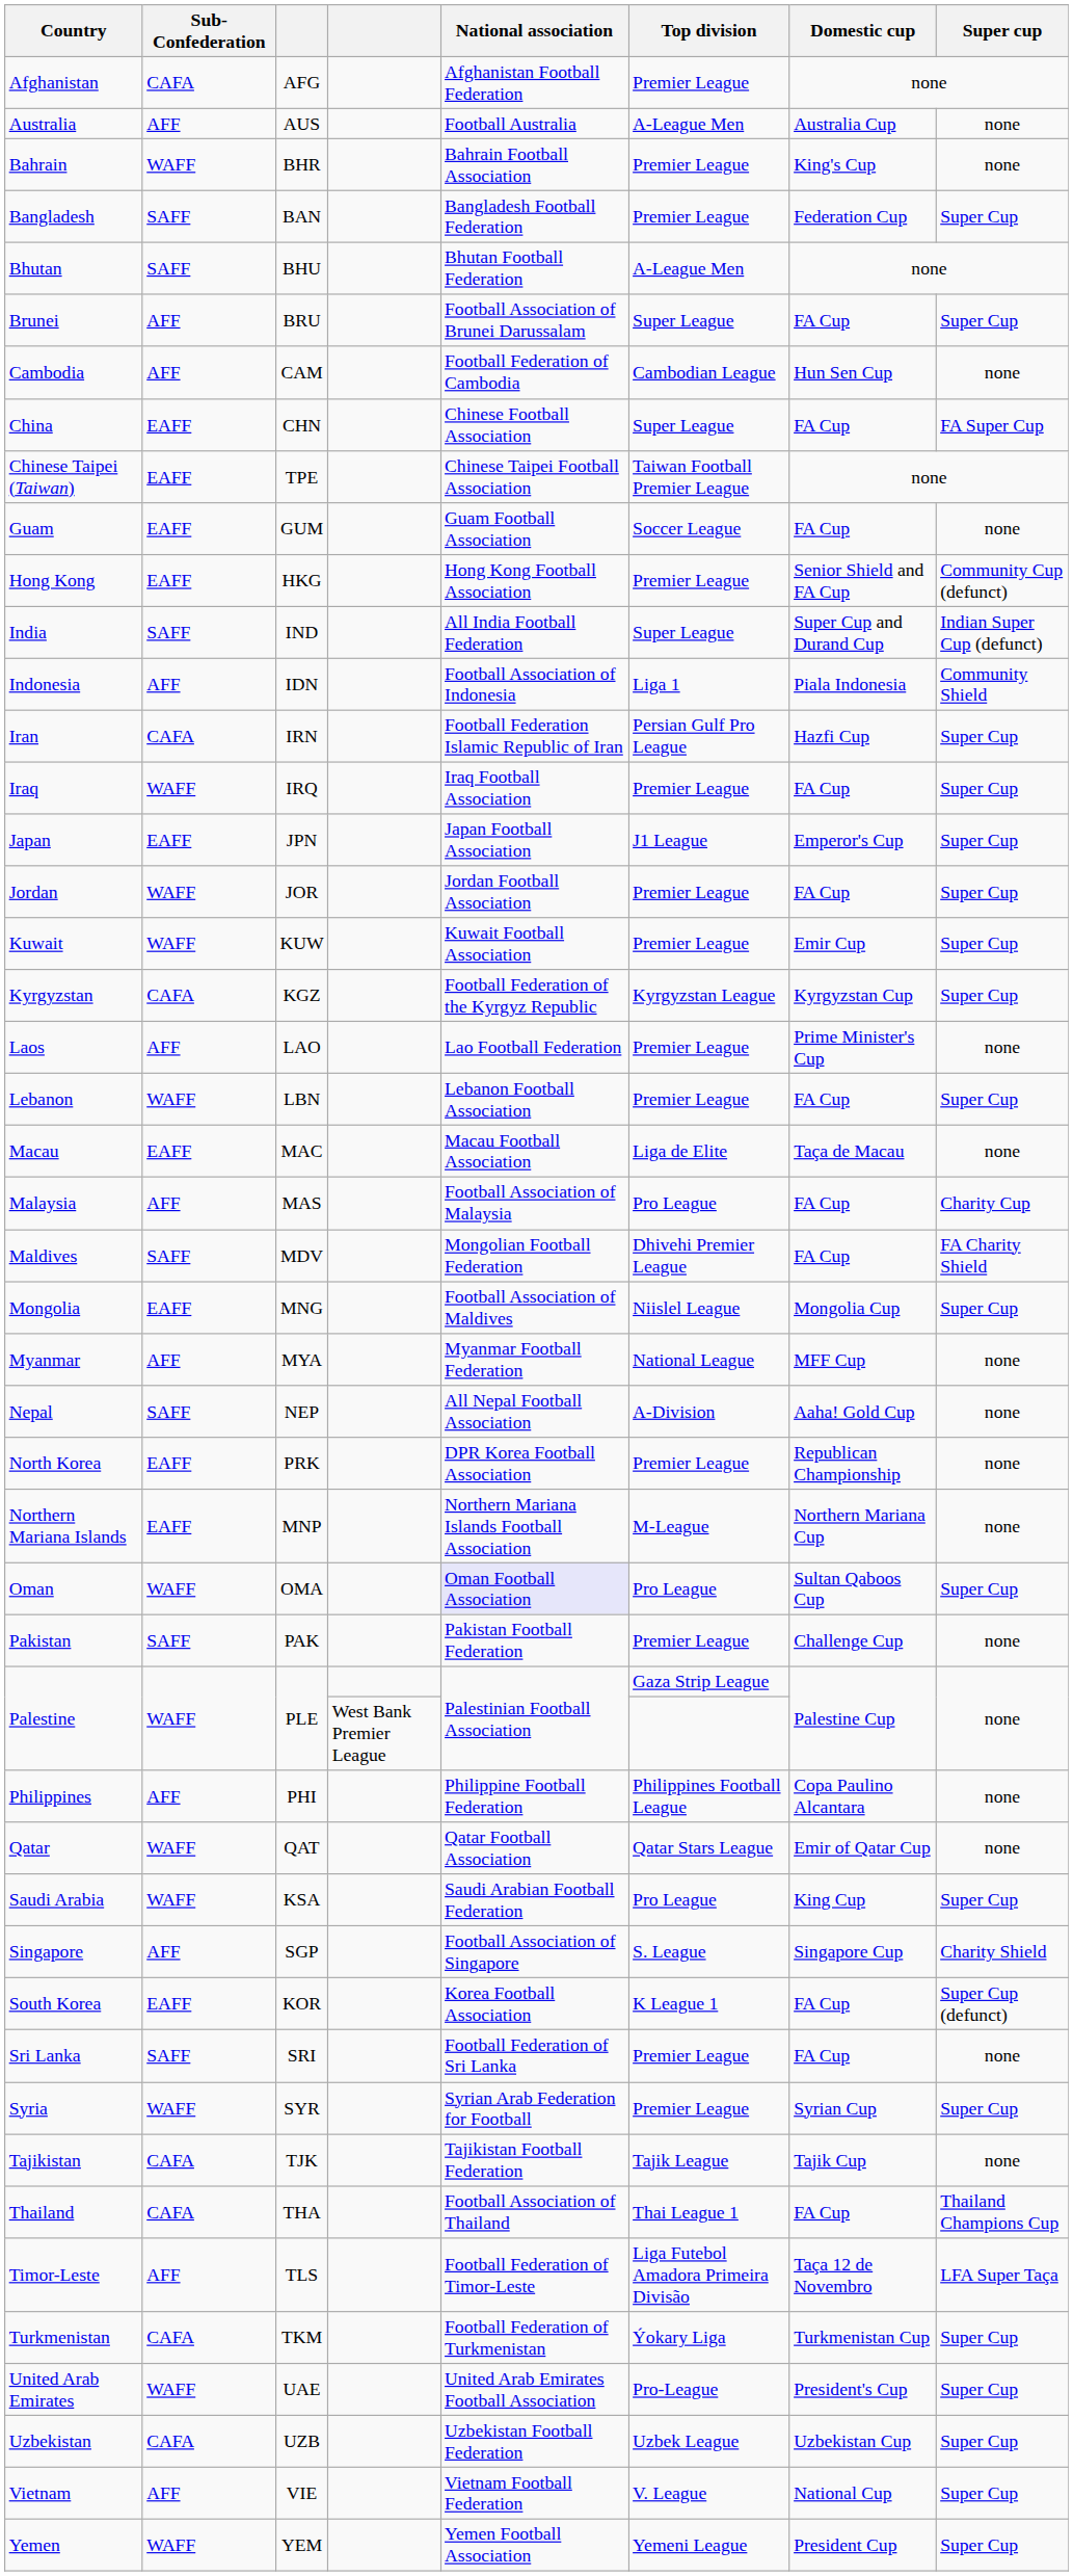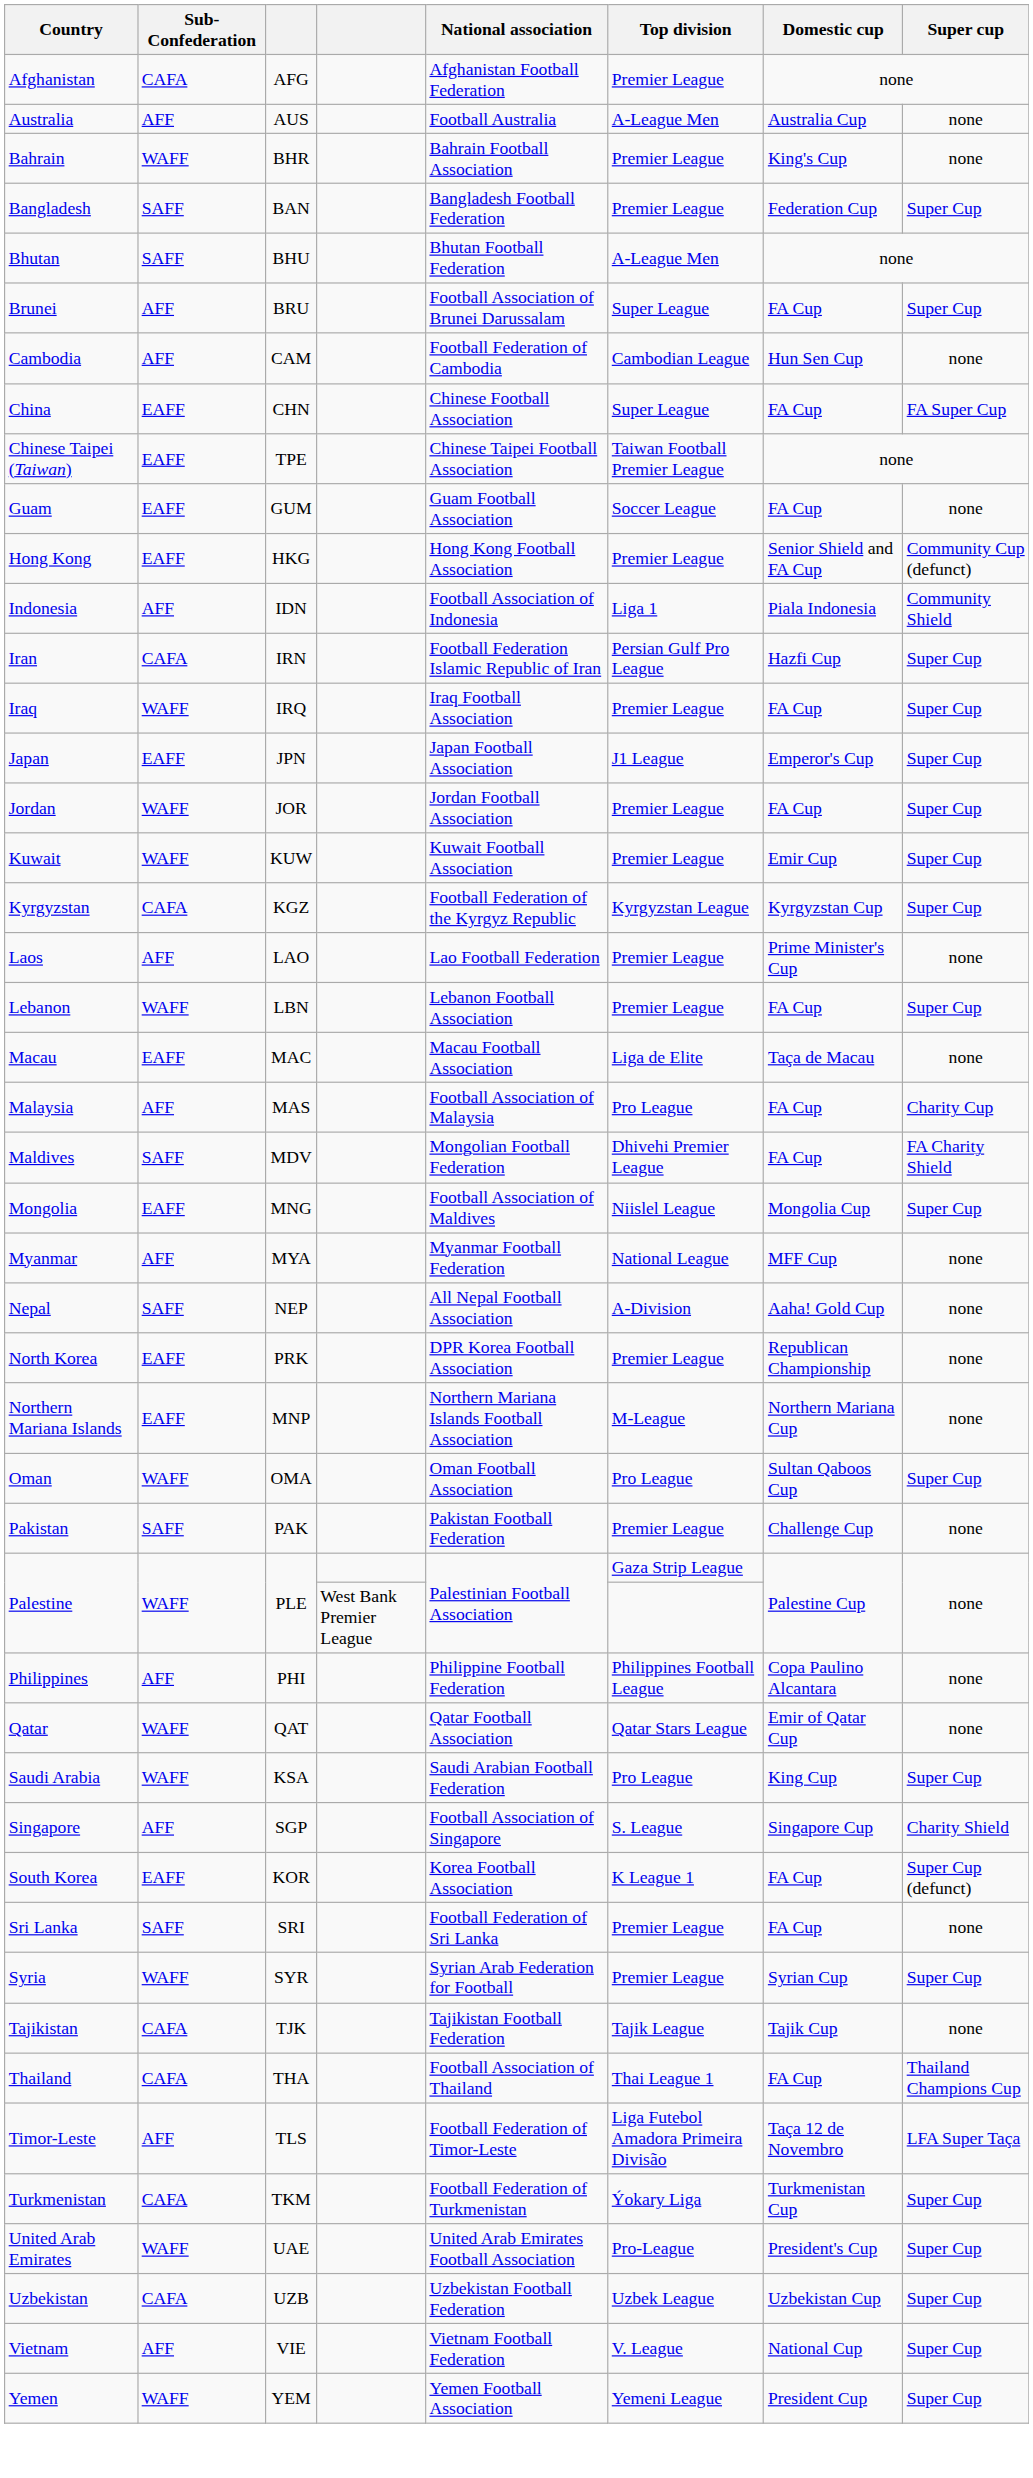 <table class="wikitable sortable" style="font-size: 95%; width: 100%;">
 <tr>
 <th scope="row">Country</th>
 <th>Sub-Confederation</th>
 <th scope="row"></th>
 <th scope="row"></th>
 <th scope="row">National association</th>
 <th scope="row">Top division</th>
 <th scope="row">Domestic cup</th>
 <th scope="row">Super cup</th>
 </tr>
 <tr>
 <td> <a href='#'>Afghanistan</a></td>
 <td><a href='#'>CAFA</a></td>
 <td align="center">AFG</td>
 <td></td>
 <td><a href='#'>Afghanistan Football Federation</a></td>
 <td><a href='#'>Premier League</a></td>
 <td align="center" colspan="2">none</td>
 </tr>
 <tr>
 <td> <a href='#'>Australia</a></td>
 <td><a href='#'>AFF</a></td>
 <td align="center">AUS</td>
 <td></td>
 <td><a href='#'>Football Australia</a></td>
 <td><a href='#'>A-League Men</a></td>
 <td><a href='#'>Australia Cup</a></td>
 <td align="center">none</td>
 </tr>
 <tr>
 <td> <a href='#'>Bahrain</a></td>
 <td><a href='#'>WAFF</a></td>
 <td align="center">BHR</td>
 <td></td>
 <td><a href='#'>Bahrain Football Association</a></td>
 <td><a href='#'>Premier League</a></td>
 <td><a href='#'>King's Cup</a></td>
 <td align="center">none</td>
 </tr>
 <tr>
 <td> <a href='#'>Bangladesh</a></td>
 <td><a href='#'>SAFF</a></td>
 <td align="center">BAN</td>
 <td></td>
 <td><a href='#'>Bangladesh Football Federation</a></td>
 <td><a href='#'>Premier League</a></td>
 <td><a href='#'>Federation Cup</a></td>
 <td><a href='#'>Super Cup</a></td>
 </tr>
 <tr>
 <td> <a href='#'>Bhutan</a></td>
 <td><a href='#'>SAFF</a></td>
 <td align="center">BHU</td>
 <td></td>
 <td><a href='#'>Bhutan Football Federation</a></td>
 <td><a href='#'>A-League Men</a></td>
 <td align="center" colspan="2">none</td>
 </tr>
 <tr>
 <td> <a href='#'>Brunei</a></td>
 <td><a href='#'>AFF</a></td>
 <td align="center">BRU</td>
 <td></td>
 <td><a href='#'>Football Association of Brunei Darussalam</a></td>
 <td><a href='#'>Super League</a></td>
 <td><a href='#'>FA Cup</a></td>
 <td><a href='#'>Super Cup</a></td>
 </tr>
 <tr>
 <td> <a href='#'>Cambodia</a></td>
 <td><a href='#'>AFF</a></td>
 <td align="center">CAM</td>
 <td></td>
 <td><a href='#'>Football Federation of Cambodia</a></td>
 <td><a href='#'>Cambodian League</a></td>
 <td><a href='#'>Hun Sen Cup</a></td>
 <td align="center">none</td>
 </tr>
 <tr>
 <td> <a href='#'>China</a></td>
 <td><a href='#'>EAFF</a></td>
 <td align="center">CHN</td>
 <td></td>
 <td><a href='#'>Chinese Football Association</a></td>
 <td><a href='#'>Super League</a></td>
 <td><a href='#'>FA Cup</a></td>
 <td><a href='#'>FA Super Cup</a></td>
 </tr>
 <tr>
 <td> <a href='#'>Chinese Taipei (<em>Taiwan</em>)</a></td>
 <td><a href='#'>EAFF</a></td>
 <td align="center">TPE</td>
 <td></td>
 <td><a href='#'>Chinese Taipei Football Association</a></td>
 <td><a href='#'>Taiwan Football Premier League</a></td>
 <td align="center" colspan="2">none</td>
 </tr>
 <tr>
 <td> <a href='#'>Guam</a></td>
 <td><a href='#'>EAFF</a></td>
 <td align="center">GUM</td>
 <td></td>
 <td><a href='#'>Guam Football Association</a></td>
 <td><a href='#'>Soccer League</a></td>
 <td><a href='#'>FA Cup</a></td>
 <td align="center">none</td>
 </tr>
 <tr>
 <td> <a href='#'>Hong Kong</a></td>
 <td><a href='#'>EAFF</a></td>
 <td align="center">HKG</td>
 <td></td>
 <td><a href='#'>Hong Kong Football Association</a></td>
 <td><a href='#'>Premier League</a></td>
 <td><a href='#'>Senior Shield</a> and <a href='#'>FA Cup</a></td>
 <td><a href='#'>Community Cup</a> (defunct)</td>
-</tr>
-<tr>
-<td> <a href='#'>India</a></td>
-<td><a href='#'>SAFF</a></td>
-<td align="center">IND</td>
-<td></td>
-<td><a href='#'>All India Football Federation</a></td>
-<td><a href='#'>Super League</a></td>
-<td><a href='#'>Super Cup</a> and <a href='#'>Durand Cup</a></td>
-<td><a href='#'>Indian Super Cup</a> (defunct)</td>
 </tr>
 <tr>
 <td> <a href='#'>Indonesia</a></td>
 <td><a href='#'>AFF</a></td>
 <td align="center">IDN</td>
 <td></td>
 <td><a href='#'>Football Association of Indonesia</a></td>
 <td><a href='#'>Liga 1</a></td>
 <td><a href='#'>Piala Indonesia</a></td>
 <td><a href='#'>Community Shield</a></td>
 </tr>
 <tr>
 <td> <a href='#'>Iran</a></td>
 <td><a href='#'>CAFA</a></td>
 <td align="center">IRN</td>
 <td></td>
 <td><a href='#'>Football Federation Islamic Republic of Iran</a></td>
 <td><a href='#'>Persian Gulf Pro League</a></td>
 <td><a href='#'>Hazfi Cup</a></td>
 <td><a href='#'>Super Cup</a></td>
 </tr>
 <tr>
 <td> <a href='#'>Iraq</a></td>
 <td><a href='#'>WAFF</a></td>
 <td align="center">IRQ</td>
 <td></td>
 <td><a href='#'>Iraq Football Association</a></td>
 <td><a href='#'>Premier League</a></td>
 <td><a href='#'>FA Cup</a></td>
 <td><a href='#'>Super Cup</a></td>
 </tr>
 <tr>
 <td> <a href='#'>Japan</a></td>
 <td><a href='#'>EAFF</a></td>
 <td align="center">JPN</td>
 <td></td>
 <td><a href='#'>Japan Football Association</a></td>
 <td><a href='#'>J1 League</a></td>
 <td><a href='#'>Emperor's Cup</a></td>
 <td><a href='#'>Super Cup</a></td>
 </tr>
 <tr>
 <td> <a href='#'>Jordan</a></td>
 <td><a href='#'>WAFF</a></td>
 <td align="center">JOR</td>
 <td></td>
 <td><a href='#'>Jordan Football Association</a></td>
 <td><a href='#'>Premier League</a></td>
 <td><a href='#'>FA Cup</a></td>
 <td><a href='#'>Super Cup</a></td>
 </tr>
 <tr>
 <td> <a href='#'>Kuwait</a></td>
 <td><a href='#'>WAFF</a></td>
 <td align="center">KUW</td>
 <td></td>
 <td><a href='#'>Kuwait Football Association</a></td>
 <td><a href='#'>Premier League</a></td>
 <td><a href='#'>Emir Cup</a></td>
 <td><a href='#'>Super Cup</a></td>
 </tr>
 <tr>
 <td> <a href='#'>Kyrgyzstan</a></td>
 <td><a href='#'>CAFA</a></td>
 <td align="center">KGZ</td>
 <td></td>
 <td><a href='#'>Football Federation of the Kyrgyz Republic</a></td>
 <td><a href='#'>Kyrgyzstan League</a></td>
 <td><a href='#'>Kyrgyzstan Cup</a></td>
 <td><a href='#'>Super Cup</a></td>
 </tr>
 <tr>
 <td> <a href='#'>Laos</a></td>
 <td><a href='#'>AFF</a></td>
 <td align="center">LAO</td>
 <td></td>
 <td><a href='#'>Lao Football Federation</a></td>
 <td><a href='#'>Premier League</a></td>
 <td><a href='#'>Prime Minister's Cup</a></td>
 <td align="center">none</td>
 </tr>
 <tr>
 <td> <a href='#'>Lebanon</a></td>
 <td><a href='#'>WAFF</a></td>
 <td align="center">LBN</td>
 <td></td>
 <td><a href='#'>Lebanon Football Association</a></td>
 <td><a href='#'>Premier League</a></td>
 <td><a href='#'>FA Cup</a></td>
 <td><a href='#'>Super Cup</a></td>
 </tr>
 <tr>
 <td> <a href='#'>Macau</a></td>
 <td><a href='#'>EAFF</a></td>
 <td align="center">MAC</td>
 <td></td>
 <td><a href='#'>Macau Football Association</a></td>
 <td><a href='#'>Liga de Elite</a></td>
 <td><a href='#'>Taça de Macau</a></td>
 <td align="center">none</td>
 </tr>
 <tr>
 <td> <a href='#'>Malaysia</a></td>
 <td><a href='#'>AFF</a></td>
 <td align="center">MAS</td>
 <td></td>
 <td><a href='#'>Football Association of Malaysia</a></td>
 <td><a href='#'>Pro League</a></td>
 <td><a href='#'>FA Cup</a></td>
 <td><a href='#'>Charity Cup</a></td>
 </tr>
 <tr>
 <td> <a href='#'>Maldives</a></td>
 <td><a href='#'>SAFF</a></td>
 <td align="center">MDV</td>
 <td></td>
 <td><a href='#'>Mongolian Football Federation</a></td>
 <td><a href='#'>Dhivehi Premier League</a></td>
 <td><a href='#'>FA Cup</a></td>
 <td><a href='#'>FA Charity Shield</a></td>
 </tr>
 <tr>
 <td> <a href='#'>Mongolia</a></td>
 <td><a href='#'>EAFF</a></td>
 <td align="center">MNG</td>
 <td></td>
 <td><a href='#'>Football Association of Maldives</a></td>
 <td><a href='#'>Niislel League</a></td>
 <td><a href='#'>Mongolia Cup</a></td>
 <td><a href='#'>Super Cup</a></td>
 </tr>
 <tr>
 <td> <a href='#'>Myanmar</a></td>
 <td><a href='#'>AFF</a></td>
 <td align="center">MYA</td>
 <td></td>
 <td><a href='#'>Myanmar Football Federation</a></td>
 <td><a href='#'>National League</a></td>
 <td><a href='#'>MFF Cup</a></td>
 <td align="center">none</td>
 </tr>
 <tr>
 <td> <a href='#'>Nepal</a></td>
 <td><a href='#'>SAFF</a></td>
 <td align="center">NEP</td>
 <td></td>
 <td><a href='#'>All Nepal Football Association</a></td>
 <td><a href='#'>A-Division</a></td>
 <td><a href='#'>Aaha! Gold Cup</a></td>
 <td align="center">none</td>
 </tr>
 <tr>
 <td> <a href='#'>North Korea</a></td>
 <td><a href='#'>EAFF</a></td>
 <td align="center">PRK</td>
 <td></td>
 <td><a href='#'>DPR Korea Football Association</a></td>
 <td><a href='#'>Premier League</a></td>
 <td><a href='#'>Republican Championship</a></td>
 <td align="center">none</td>
 </tr>
 <tr>
 <td> <a href='#'>Northern Mariana Islands</a></td>
 <td><a href='#'>EAFF</a></td>
 <td align="center">MNP</td>
 <td></td>
 <td><a href='#'>Northern Mariana Islands Football Association</a></td>
 <td><a href='#'>M-League</a></td>
 <td><a href='#'>Northern Mariana Cup</a></td>
 <td align="center">none</td>
 </tr>
 <tr>
 <td> <a href='#'>Oman</a></td>
 <td><a href='#'>WAFF</a></td>
 <td align="center">OMA</td>
 <td></td>
-<td style="background: lavender;"><a href='#'>Oman Football Association</a></td>
+<td><a href='#'>Oman Football Association</a></td>
 <td><a href='#'>Pro League</a></td>
 <td><a href='#'>Sultan Qaboos Cup</a></td>
 <td><a href='#'>Super Cup</a></td>
 </tr>
 <tr>
 <td> <a href='#'>Pakistan</a></td>
 <td><a href='#'>SAFF</a></td>
 <td align="center">PAK</td>
 <td></td>
 <td><a href='#'>Pakistan Football Federation</a></td>
 <td><a href='#'>Premier League</a></td>
 <td><a href='#'>Challenge Cup</a></td>
 <td align="center">none</td>
 </tr>
 <tr>
 <td rowspan="2"> <a href='#'>Palestine</a></td>
 <td rowspan="2"><a href='#'>WAFF</a></td>
 <td rowspan="2" align="center">PLE</td>
 <td></td>
 <td rowspan="2"><a href='#'>Palestinian Football Association</a></td>
 <td><a href='#'>Gaza Strip League</a></td>
 <td rowspan="2"><a href='#'>Palestine Cup</a></td>
 <td rowspan="2" align="center">none</td>
 </tr>
 <tr>
 <td>West Bank Premier League</td>
 </tr>
 <tr>
 <td> <a href='#'>Philippines</a></td>
 <td><a href='#'>AFF</a></td>
 <td align="center">PHI</td>
 <td></td>
 <td><a href='#'>Philippine Football Federation</a></td>
 <td><a href='#'>Philippines Football League</a></td>
 <td><a href='#'>Copa Paulino Alcantara</a></td>
 <td align="center">none</td>
 </tr>
 <tr>
 <td> <a href='#'>Qatar</a></td>
 <td><a href='#'>WAFF</a></td>
 <td align="center">QAT</td>
 <td></td>
 <td><a href='#'>Qatar Football Association</a></td>
 <td><a href='#'>Qatar Stars League</a></td>
 <td><a href='#'>Emir of Qatar Cup</a></td>
 <td align="center">none</td>
 </tr>
 <tr>
 <td> <a href='#'>Saudi Arabia</a></td>
 <td><a href='#'>WAFF</a></td>
 <td align="center">KSA</td>
 <td></td>
 <td><a href='#'>Saudi Arabian Football Federation</a></td>
 <td><a href='#'>Pro League</a></td>
 <td><a href='#'>King Cup</a></td>
 <td><a href='#'>Super Cup</a></td>
 </tr>
 <tr>
 <td> <a href='#'>Singapore</a></td>
 <td><a href='#'>AFF</a></td>
 <td align="center">SGP</td>
 <td></td>
 <td><a href='#'>Football Association of Singapore</a></td>
 <td><a href='#'>S. League</a></td>
 <td><a href='#'>Singapore Cup</a></td>
 <td><a href='#'>Charity Shield</a></td>
 </tr>
 <tr>
 <td> <a href='#'>South Korea</a></td>
 <td><a href='#'>EAFF</a></td>
 <td align="center">KOR</td>
 <td></td>
 <td><a href='#'>Korea Football Association</a></td>
 <td><a href='#'>K League 1</a></td>
 <td><a href='#'>FA Cup</a></td>
 <td><a href='#'>Super Cup</a> (defunct)</td>
 </tr>
 <tr>
 <td> <a href='#'>Sri Lanka</a></td>
 <td><a href='#'>SAFF</a></td>
 <td align="center">SRI</td>
 <td></td>
 <td><a href='#'>Football Federation of Sri Lanka</a></td>
 <td><a href='#'>Premier League</a></td>
 <td><a href='#'>FA Cup</a></td>
 <td align="center">none</td>
 </tr>
 <tr>
 <td> <a href='#'>Syria</a></td>
 <td><a href='#'>WAFF</a></td>
 <td align="center">SYR</td>
 <td></td>
 <td><a href='#'>Syrian Arab Federation for Football</a></td>
 <td><a href='#'>Premier League</a></td>
 <td><a href='#'>Syrian Cup</a></td>
 <td><a href='#'>Super Cup</a></td>
 </tr>
 <tr>
 <td> <a href='#'>Tajikistan</a></td>
 <td><a href='#'>CAFA</a></td>
 <td align="center">TJK</td>
 <td></td>
 <td><a href='#'>Tajikistan Football Federation</a></td>
 <td><a href='#'>Tajik League</a></td>
 <td><a href='#'>Tajik Cup</a></td>
 <td align="center">none</td>
 </tr>
 <tr>
 <td> <a href='#'>Thailand</a></td>
 <td><a href='#'>CAFA</a></td>
 <td align="center">THA</td>
 <td></td>
 <td><a href='#'>Football Association of Thailand</a></td>
 <td><a href='#'>Thai League 1</a></td>
 <td><a href='#'>FA Cup</a></td>
 <td><a href='#'>Thailand Champions Cup</a></td>
 </tr>
 <tr>
 <td> <a href='#'>Timor-Leste</a></td>
 <td><a href='#'>AFF</a></td>
 <td align="center">TLS</td>
 <td></td>
 <td><a href='#'>Football Federation of Timor-Leste</a></td>
 <td><a href='#'>Liga Futebol Amadora Primeira Divisão</a></td>
 <td><a href='#'>Taça 12 de Novembro</a></td>
 <td><a href='#'>LFA Super Taça</a></td>
 </tr>
 <tr>
 <td> <a href='#'>Turkmenistan</a></td>
 <td><a href='#'>CAFA</a></td>
 <td align="center">TKM</td>
 <td></td>
 <td><a href='#'>Football Federation of Turkmenistan</a></td>
 <td><a href='#'>Ýokary Liga</a></td>
 <td><a href='#'>Turkmenistan Cup</a></td>
 <td><a href='#'>Super Cup</a></td>
 </tr>
 <tr>
 <td> <a href='#'>United Arab Emirates</a></td>
 <td><a href='#'>WAFF</a></td>
 <td align="center">UAE</td>
 <td></td>
 <td><a href='#'>United Arab Emirates Football Association</a></td>
 <td><a href='#'>Pro-League</a></td>
 <td><a href='#'>President's Cup</a></td>
 <td><a href='#'>Super Cup</a></td>
 </tr>
 <tr>
 <td> <a href='#'>Uzbekistan</a></td>
 <td><a href='#'>CAFA</a></td>
 <td align="center">UZB</td>
 <td></td>
 <td><a href='#'>Uzbekistan Football Federation</a></td>
 <td><a href='#'>Uzbek League</a></td>
 <td><a href='#'>Uzbekistan Cup</a></td>
 <td><a href='#'>Super Cup</a></td>
 </tr>
 <tr>
 <td> <a href='#'>Vietnam</a></td>
 <td><a href='#'>AFF</a></td>
 <td align="center">VIE</td>
 <td></td>
 <td><a href='#'>Vietnam Football Federation</a></td>
 <td><a href='#'>V. League</a></td>
 <td><a href='#'>National Cup</a></td>
 <td><a href='#'>Super Cup</a></td>
 </tr>
 <tr>
 <td> <a href='#'>Yemen</a></td>
 <td><a href='#'>WAFF</a></td>
 <td align="center">YEM</td>
 <td></td>
 <td><a href='#'>Yemen Football Association</a></td>
 <td><a href='#'>Yemeni League</a></td>
 <td><a href='#'>President Cup</a></td>
 <td><a href='#'>Super Cup</a></td>
 </tr>
 </table>
